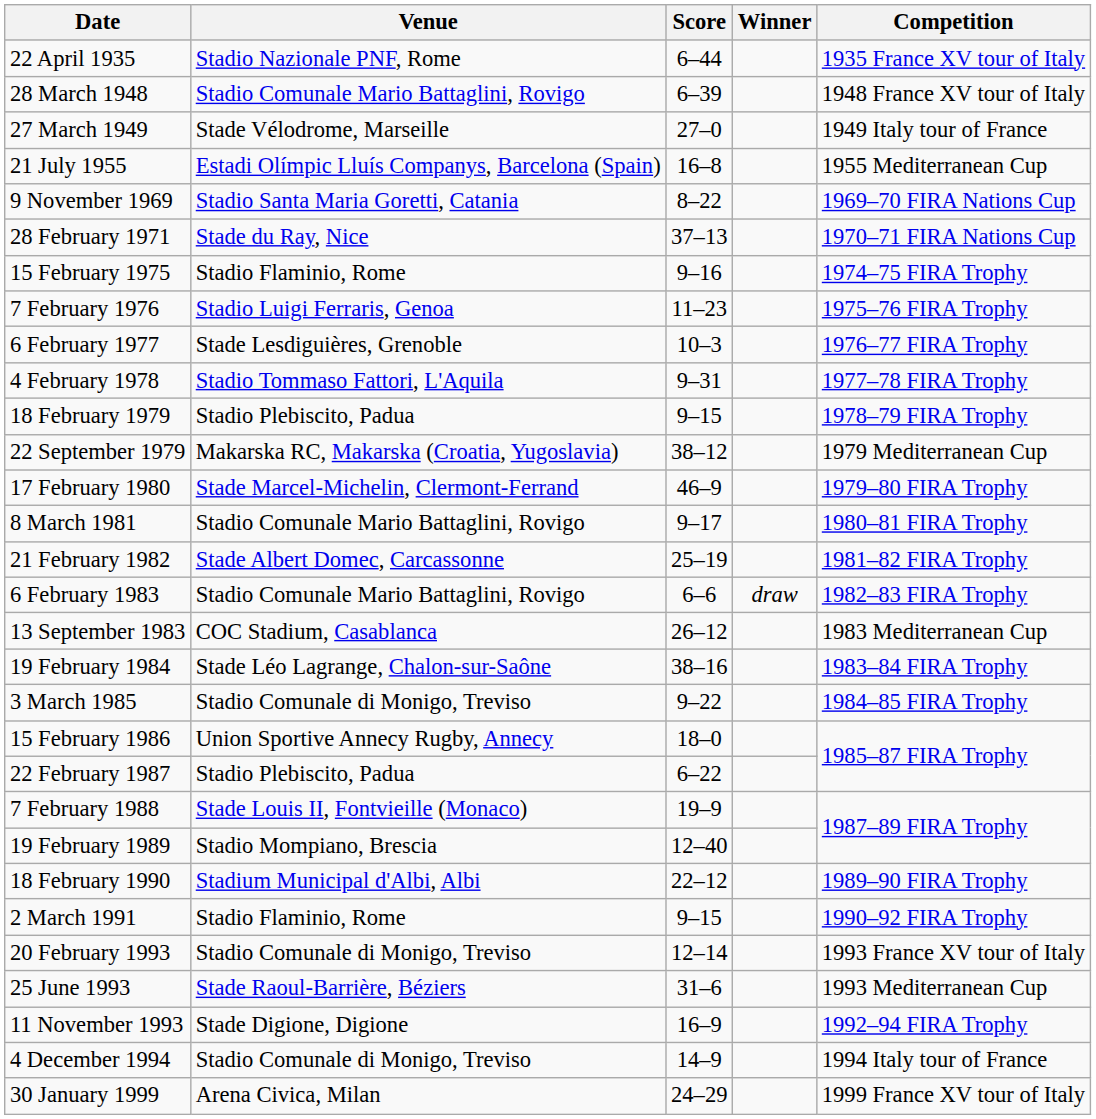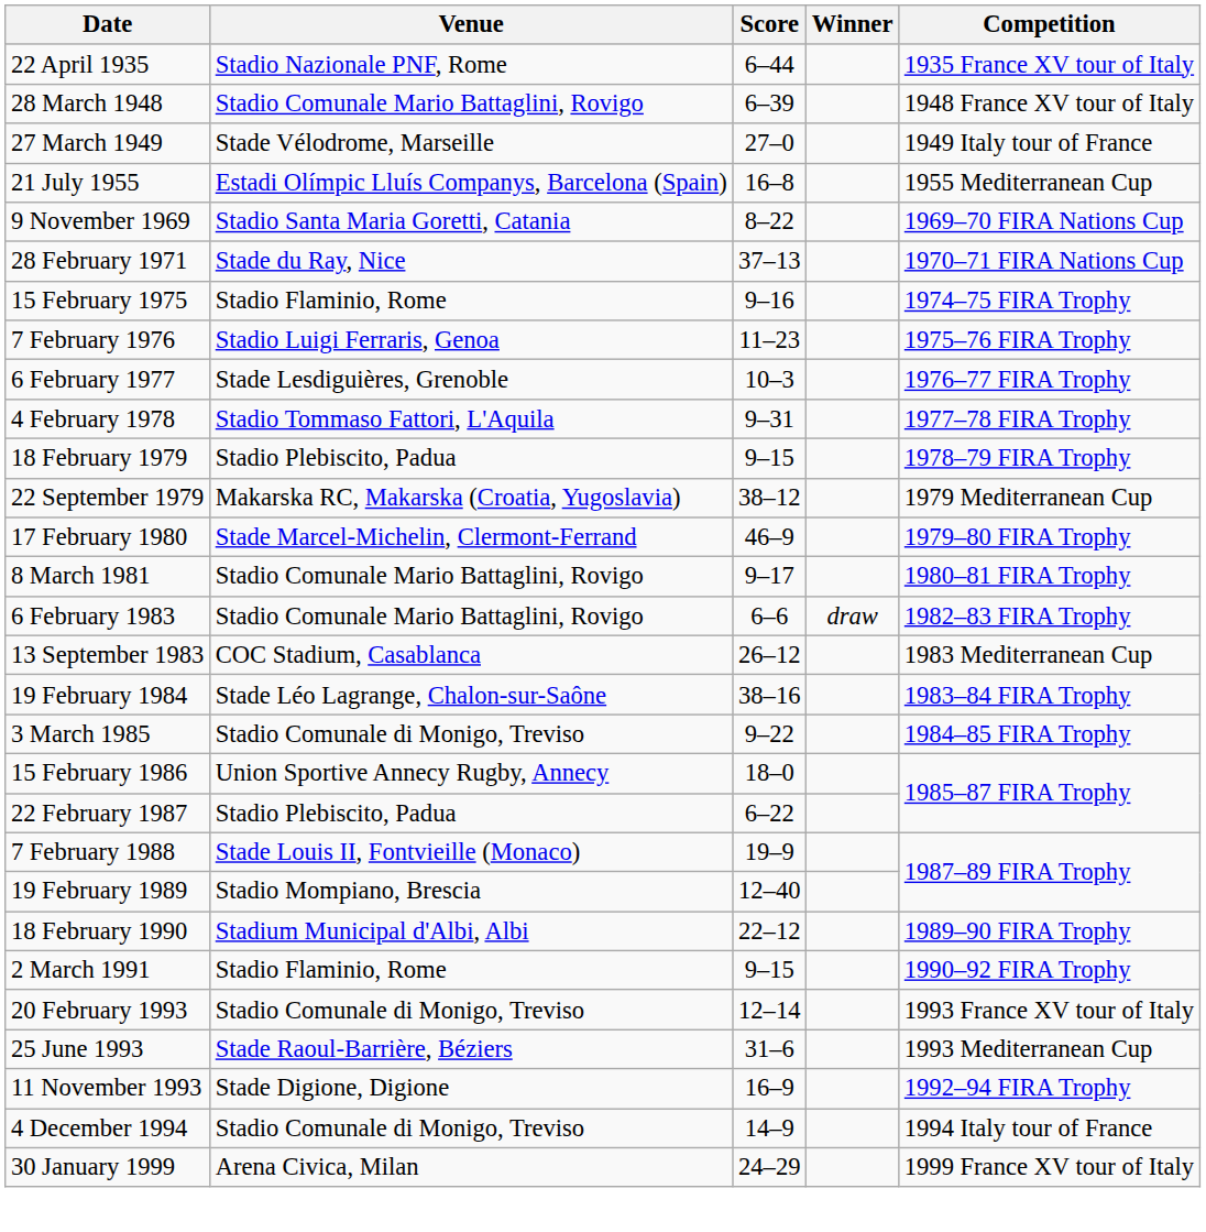 <table class="wikitable">
 <tr>
 <th>Date</th>
 <th>Venue</th>
 <th>Score</th>
 <th>Winner</th>
 <th>Competition</th>
 </tr>
 <tr>
 <td>22 April 1935</td>
 <td><a href='#'>Stadio Nazionale PNF</a>, Rome</td>
 <td align=center>6–44</td>
 <td></td>
 <td><a href='#'>1935 France XV tour of Italy</a></td>
 </tr>
 <tr>
 <td>28 March 1948</td>
 <td><a href='#'>Stadio Comunale Mario Battaglini</a>, <a href='#'>Rovigo</a></td>
 <td align=center>6–39</td>
 <td></td>
 <td>1948 France XV tour of Italy</td>
 </tr>
 <tr>
 <td>27 March 1949</td>
 <td>Stade Vélodrome, Marseille</td>
 <td align=center>27–0</td>
 <td></td>
 <td>1949 Italy tour of France</td>
 </tr>
 <tr>
 <td>21 July 1955</td>
 <td><a href='#'>Estadi Olímpic Lluís Companys</a>, <a href='#'>Barcelona</a> (<a href='#'>Spain</a>)</td>
 <td align=center>16–8</td>
 <td></td>
 <td>1955 Mediterranean Cup</td>
 </tr>
 <tr>
 <td>9 November 1969</td>
 <td><a href='#'>Stadio Santa Maria Goretti</a>, <a href='#'>Catania</a></td>
 <td align=center>8–22</td>
 <td></td>
 <td><a href='#'>1969–70 FIRA Nations Cup</a></td>
 </tr>
 <tr>
 <td>28 February 1971</td>
 <td><a href='#'>Stade du Ray</a>, <a href='#'>Nice</a></td>
 <td align=center>37–13</td>
 <td></td>
 <td><a href='#'>1970–71 FIRA Nations Cup</a></td>
 </tr>
 <tr>
 <td>15 February 1975</td>
 <td>Stadio Flaminio, Rome</td>
 <td align=center>9–16</td>
 <td></td>
 <td><a href='#'>1974–75 FIRA Trophy</a></td>
 </tr>
 <tr>
 <td>7 February 1976</td>
 <td><a href='#'>Stadio Luigi Ferraris</a>, <a href='#'>Genoa</a></td>
 <td align=center>11–23</td>
 <td></td>
 <td><a href='#'>1975–76 FIRA Trophy</a></td>
 </tr>
 <tr>
 <td>6 February 1977</td>
 <td>Stade Lesdiguières, Grenoble</td>
 <td align=center>10–3</td>
 <td></td>
 <td><a href='#'>1976–77 FIRA Trophy</a></td>
 </tr>
 <tr>
 <td>4 February 1978</td>
 <td><a href='#'>Stadio Tommaso Fattori</a>, <a href='#'>L'Aquila</a></td>
 <td align=center>9–31</td>
 <td></td>
 <td><a href='#'>1977–78 FIRA Trophy</a></td>
 </tr>
 <tr>
 <td>18 February 1979</td>
 <td>Stadio Plebiscito, Padua</td>
 <td align=center>9–15</td>
 <td></td>
 <td><a href='#'>1978–79 FIRA Trophy</a></td>
 </tr>
 <tr>
 <td>22 September 1979</td>
 <td>Makarska RC, <a href='#'>Makarska</a> (<a href='#'>Croatia</a>, <a href='#'>Yugoslavia</a>)</td>
 <td align=center>38–12</td>
 <td></td>
 <td>1979 Mediterranean Cup</td>
 </tr>
 <tr>
 <td>17 February 1980</td>
 <td><a href='#'>Stade Marcel-Michelin</a>, <a href='#'>Clermont-Ferrand</a></td>
 <td align=center>46–9</td>
 <td></td>
 <td><a href='#'>1979–80 FIRA Trophy</a></td>
 </tr>
 <tr>
 <td>8 March 1981</td>
 <td>Stadio Comunale Mario Battaglini, Rovigo</td>
 <td align=center>9–17</td>
 <td></td>
 <td><a href='#'>1980–81 FIRA Trophy</a></td>
 </tr>
 <tr>
-<td>21 February 1982</td>
-<td><a href='#'>Stade Albert Domec</a>, <a href='#'>Carcassonne</a></td>
-<td align=center>25–19</td>
-<td></td>
-<td><a href='#'>1981–82 FIRA Trophy</a></td>
-</tr>
-<tr>
 <td>6 February 1983</td>
 <td>Stadio Comunale Mario Battaglini, Rovigo</td>
 <td align=center>6–6</td>
 <td align=center><em>draw</em></td>
 <td><a href='#'>1982–83 FIRA Trophy</a></td>
 </tr>
 <tr>
 <td>13 September 1983</td>
 <td>COC Stadium, <a href='#'>Casablanca</a></td>
 <td align=center>26–12</td>
 <td></td>
 <td>1983 Mediterranean Cup</td>
 </tr>
 <tr>
 <td>19 February 1984</td>
 <td>Stade Léo Lagrange, <a href='#'>Chalon-sur-Saône</a></td>
 <td align=center>38–16</td>
 <td></td>
 <td><a href='#'>1983–84 FIRA Trophy</a></td>
 </tr>
 <tr>
 <td>3 March 1985</td>
 <td>Stadio Comunale di Monigo, Treviso</td>
 <td align=center>9–22</td>
 <td></td>
 <td><a href='#'>1984–85 FIRA Trophy</a></td>
 </tr>
 <tr>
 <td>15 February 1986</td>
 <td>Union Sportive Annecy Rugby, <a href='#'>Annecy</a></td>
 <td align=center>18–0</td>
 <td></td>
 <td rowspan=2><a href='#'>1985–87 FIRA Trophy</a></td>
 </tr>
 <tr>
 <td>22 February 1987</td>
 <td>Stadio Plebiscito, Padua</td>
 <td align=center>6–22</td>
 <td></td>
 </tr>
 <tr>
 <td>7 February 1988</td>
 <td><a href='#'>Stade Louis II</a>, <a href='#'>Fontvieille</a> (<a href='#'>Monaco</a>)</td>
 <td align=center>19–9</td>
 <td></td>
 <td rowspan=2><a href='#'>1987–89 FIRA Trophy</a></td>
 </tr>
 <tr>
 <td>19 February 1989</td>
 <td>Stadio Mompiano, Brescia</td>
 <td align=center>12–40</td>
 <td></td>
 </tr>
 <tr>
 <td>18 February 1990</td>
 <td><a href='#'>Stadium Municipal d'Albi</a>, <a href='#'>Albi</a></td>
 <td align=center>22–12</td>
 <td></td>
 <td><a href='#'>1989–90 FIRA Trophy</a></td>
 </tr>
 <tr>
 <td>2 March 1991</td>
 <td>Stadio Flaminio, Rome</td>
 <td align=center>9–15</td>
 <td></td>
 <td><a href='#'>1990–92 FIRA Trophy</a></td>
 </tr>
 <tr>
 <td>20 February 1993</td>
 <td>Stadio Comunale di Monigo, Treviso</td>
 <td align=center>12–14</td>
 <td></td>
 <td>1993 France XV tour of Italy</td>
 </tr>
 <tr>
 <td>25 June 1993</td>
 <td><a href='#'>Stade Raoul-Barrière</a>, <a href='#'>Béziers</a></td>
 <td align=center>31–6</td>
 <td></td>
 <td>1993 Mediterranean Cup</td>
 </tr>
 <tr>
 <td>11 November 1993</td>
 <td>Stade Digione, Digione</td>
 <td align=center>16–9</td>
 <td></td>
 <td><a href='#'>1992–94 FIRA Trophy</a></td>
 </tr>
 <tr>
 <td>4 December 1994</td>
 <td>Stadio Comunale di Monigo, Treviso</td>
 <td align=center>14–9</td>
 <td></td>
 <td>1994 Italy tour of France</td>
 </tr>
 <tr>
 <td>30 January 1999</td>
 <td>Arena Civica, Milan</td>
 <td align=center>24–29</td>
 <td></td>
 <td>1999 France XV tour of Italy</td>
 </tr>
 </table>
